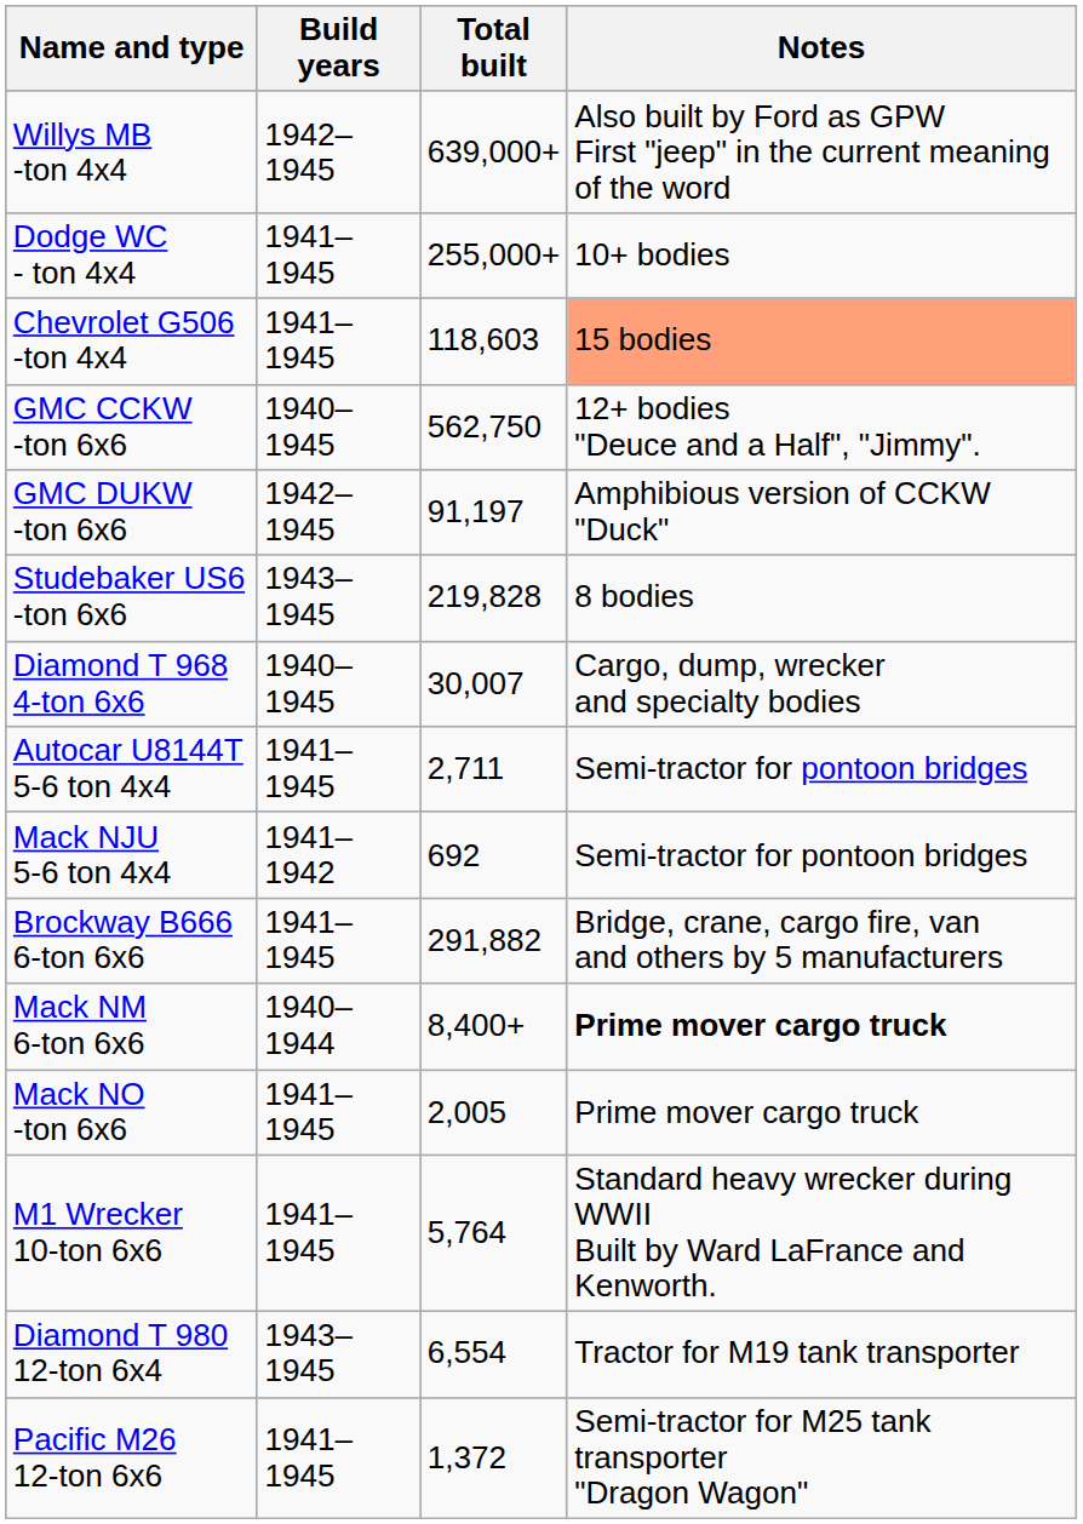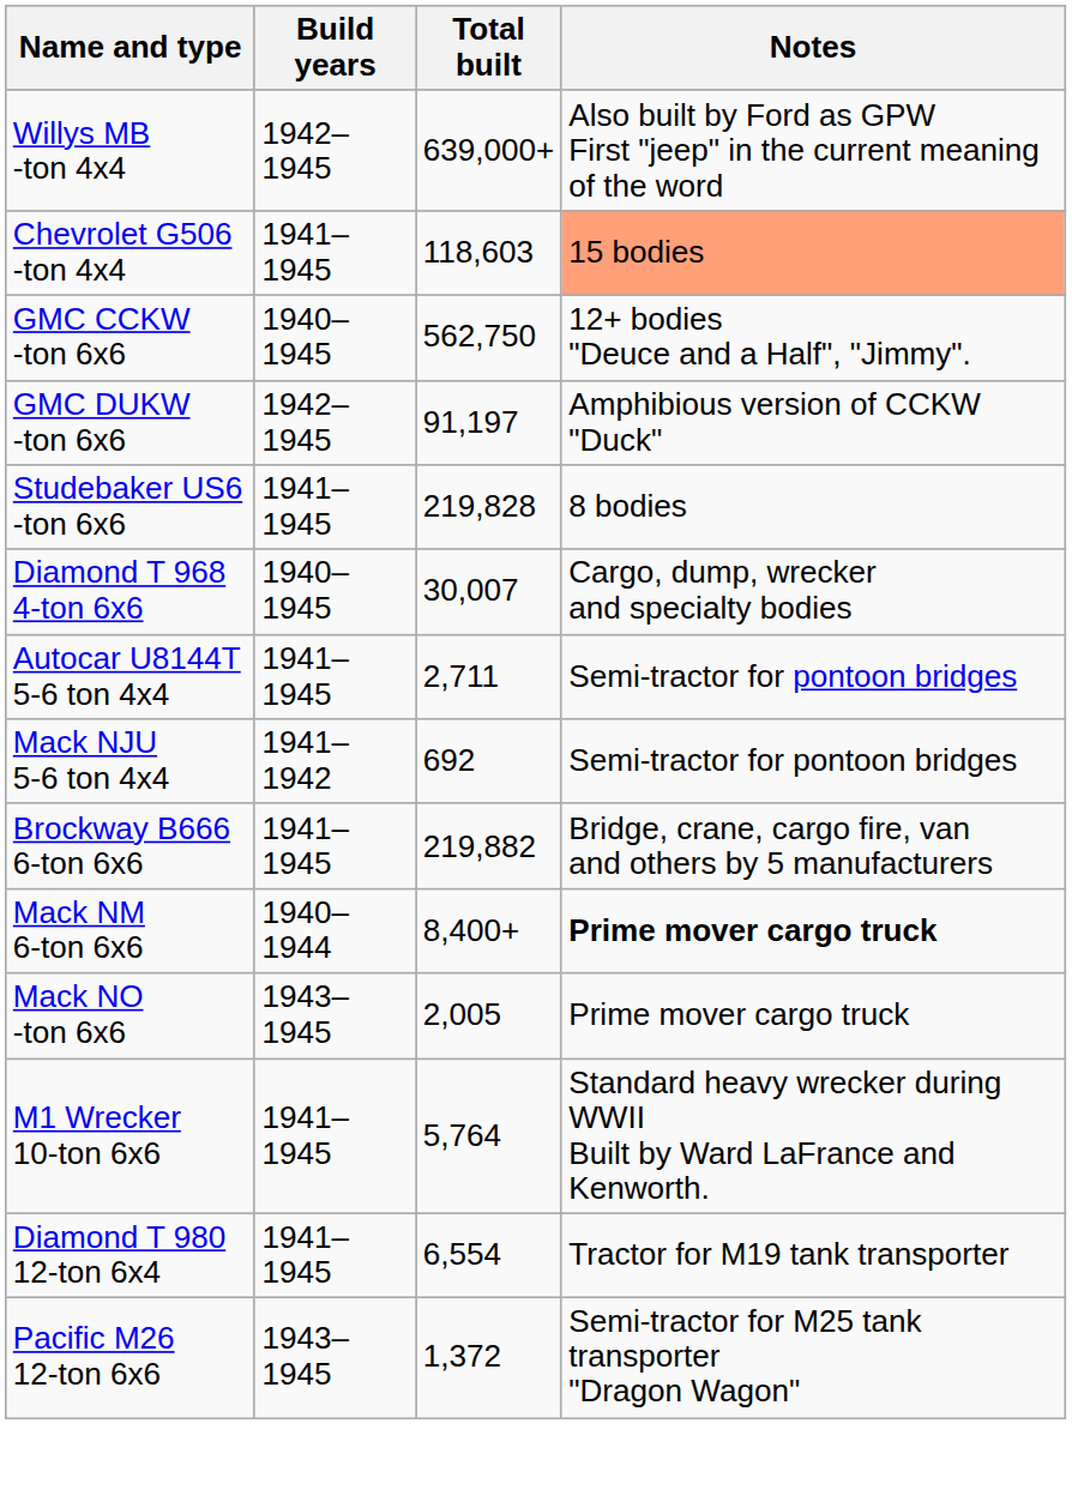 <table class="wikitable">
 <tr>
 <th style="width: 120px;">Name and type</th>
 <th style="width: 75px;">Build years</th>
 <th style="width: 60px;">Total built</th>
 <th style="width: 250px;">Notes</th>
 </tr>
 <tr>
 <td><a href='#'>Willys MB</a><br>-ton 4x4</td>
 <td>1942–1945</td>
 <td>639,000+</td>
 <td>Also built by Ford as GPW<br>First "jeep" in the current meaning of the word</td>
-</tr>
-<tr>
-<td><a href='#'>Dodge WC</a><br>- ton 4x4</td>
-<td>1941–1945</td>
-<td>255,000+</td>
-<td>10+ bodies</td>
 </tr>
 <tr>
 <td><a href='#'>Chevrolet G506</a><br>-ton 4x4</td>
 <td>1941–1945</td>
 <td>118,603</td>
 <td style="background: lightsalmon;">15 bodies</td>
 </tr>
 <tr>
 <td><a href='#'>GMC CCKW</a><br>-ton 6x6</td>
 <td>1940–1945</td>
 <td>562,750</td>
 <td>12+ bodies<br>"Deuce and a Half", "Jimmy".</td>
 </tr>
 <tr>
 <td><a href='#'>GMC DUKW</a><br>-ton 6x6</td>
 <td>1942–1945</td>
 <td>91,197</td>
 <td>Amphibious version of CCKW<br>"Duck"</td>
 </tr>
 <tr>
 <td><a href='#'>Studebaker US6</a><br>-ton 6x6</td>
-<td>1943–1945</td>
+<td>1941–1945</td>
 <td>219,828</td>
 <td>8 bodies</td>
 </tr>
 <tr>
 <td><a href='#'>Diamond T 968<br>4-ton 6x6</a></td>
 <td>1940–1945</td>
 <td>30,007</td>
 <td>Cargo, dump, wrecker<br>and specialty bodies</td>
 </tr>
 <tr>
 <td><a href='#'>Autocar U8144T</a><br>5-6 ton 4x4</td>
 <td>1941–1945</td>
 <td>2,711</td>
 <td>Semi-tractor for <a href='#'>pontoon bridges</a></td>
 </tr>
 <tr>
 <td><a href='#'>Mack NJU</a><br>5-6 ton 4x4</td>
 <td>1941–1942</td>
 <td>692</td>
 <td>Semi-tractor for pontoon bridges</td>
 </tr>
 <tr>
 <td><a href='#'>Brockway B666</a><br>6-ton 6x6</td>
 <td>1941–1945</td>
-<td>291,882</td>
+<td>219,882</td>
 <td>Bridge, crane, cargo fire, van<br>and others by 5 manufacturers</td>
 </tr>
 <tr>
 <td><a href='#'>Mack NM</a><br>6-ton 6x6</td>
 <td>1940–1944</td>
 <td>8,400+</td>
 <td><strong>Prime mover cargo truck</strong></td>
 </tr>
 <tr>
 <td><a href='#'>Mack NO</a><br>-ton 6x6</td>
-<td>1941–1945</td>
+<td>1943–1945</td>
 <td>2,005</td>
 <td>Prime mover cargo truck</td>
 </tr>
 <tr>
 <td><a href='#'>M1 Wrecker</a><br>10-ton 6x6</td>
 <td>1941–1945</td>
 <td>5,764</td>
 <td>Standard heavy wrecker during WWII<br>Built by Ward LaFrance and Kenworth.</td>
 </tr>
 <tr>
 <td><a href='#'>Diamond T 980</a><br>12-ton 6x4</td>
-<td>1943–1945</td>
+<td>1941–1945</td>
 <td>6,554</td>
 <td>Tractor for M19 tank transporter</td>
 </tr>
 <tr>
 <td><a href='#'>Pacific M26</a><br>12-ton 6x6</td>
-<td>1941–1945</td>
+<td>1943–1945</td>
 <td>1,372</td>
 <td>Semi-tractor for M25 tank transporter<br>"Dragon Wagon"</td>
 </tr>
 </table>
